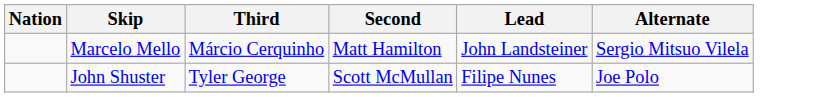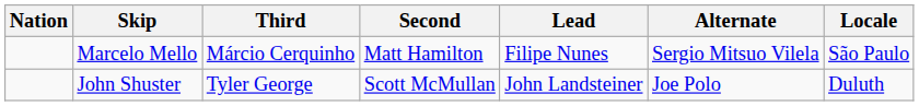 <table class="wikitable">
 <tr>
 <th>Nation</th>
 <th>Skip</th>
 <th>Third</th>
 <th>Second</th>
 <th>Lead</th>
 <th>Alternate</th>
+<th>Locale</th>
 </tr>
 <tr>
 <td></td>
 <td><a href='#'>Marcelo Mello</a></td>
 <td><a href='#'>Márcio Cerquinho</a></td>
 <td><a href='#'>Matt Hamilton</a></td>
-<td><a href='#'>John Landsteiner</a></td>
+<td><a href='#'>Filipe Nunes</a></td>
 <td><a href='#'>Sergio Mitsuo Vilela</a></td>
+<td><a href='#'>São Paulo</a></td>
 </tr>
 <tr>
 <td></td>
 <td><a href='#'>John Shuster</a></td>
 <td><a href='#'>Tyler George</a></td>
 <td><a href='#'>Scott McMullan</a></td>
-<td><a href='#'>Filipe Nunes</a></td>
+<td><a href='#'>John Landsteiner</a></td>
 <td><a href='#'>Joe Polo</a></td>
+<td><a href='#'>Duluth</a></td>
 </tr>
 </table>
